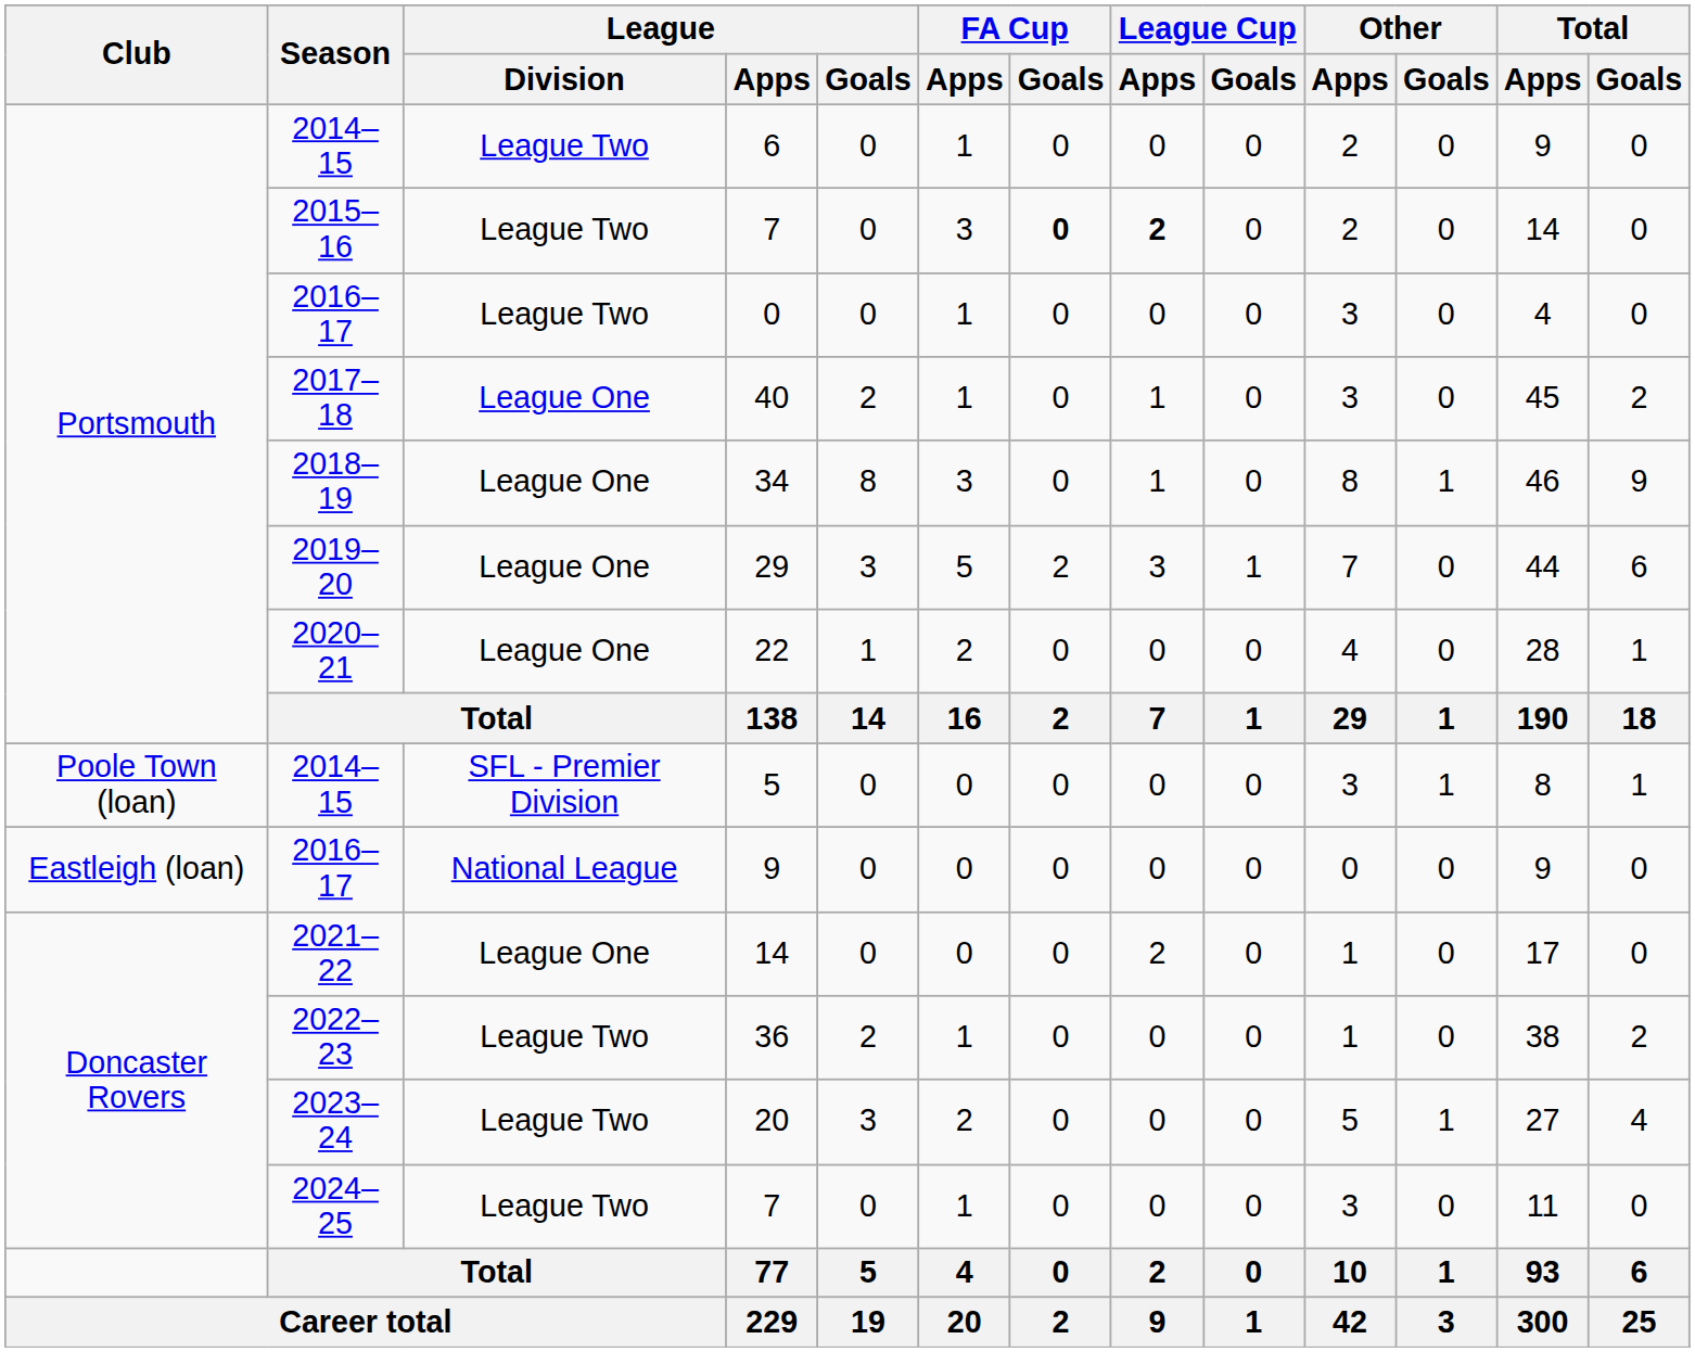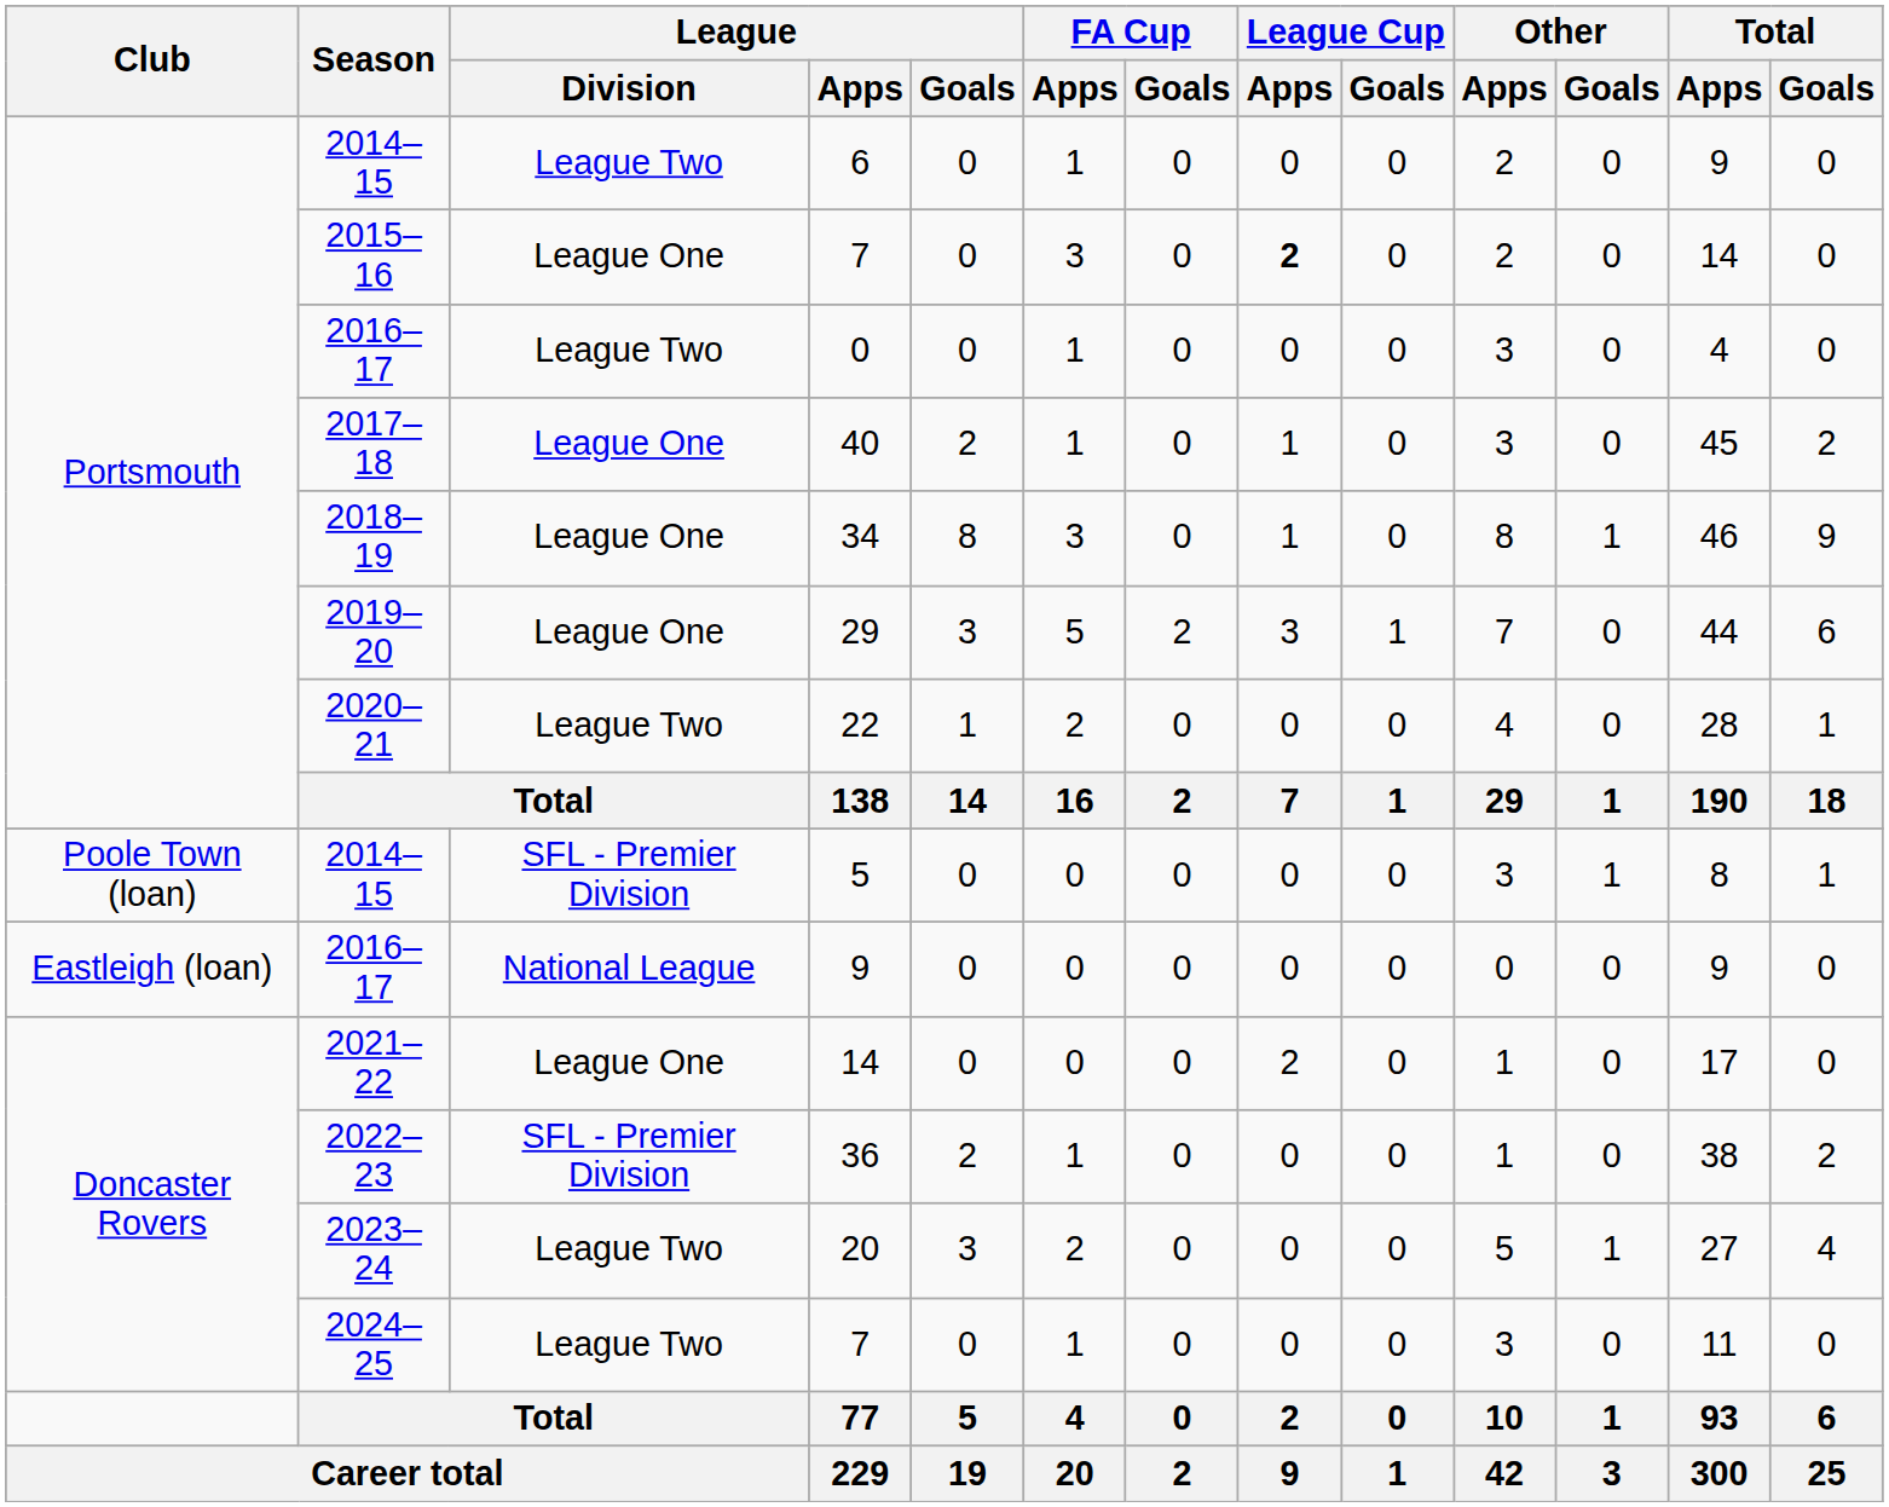 <table class="wikitable" style="text-align: center;">
 <tr>
 <th rowspan="2">Club</th>
 <th rowspan="2">Season</th>
 <th colspan="3">League</th>
 <th colspan="2"><a href='#'>FA Cup</a></th>
 <th colspan="2"><a href='#'>League Cup</a></th>
 <th colspan="2">Other</th>
 <th colspan="2">Total</th>
 </tr>
 <tr>
 <th>Division</th>
 <th>Apps</th>
 <th>Goals</th>
 <th>Apps</th>
 <th>Goals</th>
 <th>Apps</th>
 <th>Goals</th>
 <th>Apps</th>
 <th>Goals</th>
 <th>Apps</th>
 <th>Goals</th>
 </tr>
 <tr>
 <td rowspan="8" valign="center"><a href='#'>Portsmouth</a></td>
 <td><a href='#'>2014–15</a></td>
 <td><a href='#'>League Two</a></td>
 <td>6</td>
 <td>0</td>
 <td>1</td>
 <td>0</td>
 <td>0</td>
 <td>0</td>
 <td>2</td>
 <td>0</td>
 <td>9</td>
 <td>0</td>
 </tr>
 <tr>
 <td><a href='#'>2015–16</a></td>
-<td>League Two</td>
+<td>League One</td>
 <td>7</td>
 <td>0</td>
 <td>3</td>
-<td><strong>0</strong></td>
+<td>0</td>
 <td><strong>2</strong></td>
 <td>0</td>
 <td>2</td>
 <td>0</td>
 <td>14</td>
 <td>0</td>
 </tr>
 <tr>
 <td><a href='#'>2016–17</a></td>
 <td>League Two</td>
 <td>0</td>
 <td>0</td>
 <td>1</td>
 <td>0</td>
 <td>0</td>
 <td>0</td>
 <td>3</td>
 <td>0</td>
 <td>4</td>
 <td>0</td>
 </tr>
 <tr>
 <td><a href='#'>2017–18</a></td>
 <td><a href='#'>League One</a></td>
 <td>40</td>
 <td>2</td>
 <td>1</td>
 <td>0</td>
 <td>1</td>
 <td>0</td>
 <td>3</td>
 <td>0</td>
 <td>45</td>
 <td>2</td>
 </tr>
 <tr>
 <td><a href='#'>2018–19</a></td>
 <td>League One</td>
 <td>34</td>
 <td>8</td>
 <td>3</td>
 <td>0</td>
 <td>1</td>
 <td>0</td>
 <td>8</td>
 <td>1</td>
 <td>46</td>
 <td>9</td>
 </tr>
 <tr>
 <td><a href='#'>2019–20</a></td>
 <td>League One</td>
 <td>29</td>
 <td>3</td>
 <td>5</td>
 <td>2</td>
 <td>3</td>
 <td>1</td>
 <td>7</td>
 <td>0</td>
 <td>44</td>
 <td>6</td>
 </tr>
 <tr>
 <td><a href='#'>2020–21</a></td>
-<td>League One</td>
+<td>League Two</td>
 <td>22</td>
 <td>1</td>
 <td>2</td>
 <td>0</td>
 <td>0</td>
 <td>0</td>
 <td>4</td>
 <td>0</td>
 <td>28</td>
 <td>1</td>
 </tr>
 <tr>
 <th colspan="2">Total</th>
 <th>138</th>
 <th>14</th>
 <th>16</th>
 <th>2</th>
 <th>7</th>
 <th>1</th>
 <th>29</th>
 <th>1</th>
 <th>190</th>
 <th>18</th>
 </tr>
 <tr>
 <td valign="center"><a href='#'>Poole Town</a> (loan)</td>
 <td><a href='#'>2014–15</a></td>
 <td><a href='#'>SFL - Premier Division</a></td>
 <td>5</td>
 <td>0</td>
 <td>0</td>
 <td>0</td>
 <td>0</td>
 <td>0</td>
 <td>3</td>
 <td>1</td>
 <td>8</td>
 <td>1</td>
 </tr>
 <tr>
 <td valign="center"><a href='#'>Eastleigh</a> (loan)</td>
 <td><a href='#'>2016–17</a></td>
 <td><a href='#'>National League</a></td>
 <td>9</td>
 <td>0</td>
 <td>0</td>
 <td>0</td>
 <td>0</td>
 <td>0</td>
 <td>0</td>
 <td>0</td>
 <td>9</td>
 <td>0</td>
 </tr>
 <tr>
 <td rowspan="4"><a href='#'>Doncaster Rovers</a></td>
 <td><a href='#'>2021–22</a></td>
 <td>League One</td>
 <td>14</td>
 <td>0</td>
 <td>0</td>
 <td>0</td>
 <td>2</td>
 <td>0</td>
 <td>1</td>
 <td>0</td>
 <td>17</td>
 <td>0</td>
 </tr>
 <tr>
 <td><a href='#'>2022–23</a></td>
-<td>League Two</td>
+<td><a href='#'>SFL - Premier Division</a></td>
 <td>36</td>
 <td>2</td>
 <td>1</td>
 <td>0</td>
 <td>0</td>
 <td>0</td>
 <td>1</td>
 <td>0</td>
 <td>38</td>
 <td>2</td>
 </tr>
 <tr>
 <td><a href='#'>2023–24</a></td>
 <td>League Two</td>
 <td>20</td>
 <td>3</td>
 <td>2</td>
 <td>0</td>
 <td>0</td>
 <td>0</td>
 <td>5</td>
 <td>1</td>
 <td>27</td>
 <td>4</td>
 </tr>
 <tr>
 <td><a href='#'>2024–25</a></td>
 <td>League Two</td>
 <td>7</td>
 <td>0</td>
 <td>1</td>
 <td>0</td>
 <td>0</td>
 <td>0</td>
 <td>3</td>
 <td>0</td>
 <td>11</td>
 <td>0</td>
 </tr>
 <tr>
 <td></td>
 <th colspan="2">Total</th>
 <th>77</th>
 <th>5</th>
 <th>4</th>
 <th>0</th>
 <th>2</th>
 <th>0</th>
 <th>10</th>
 <th>1</th>
 <th>93</th>
 <th>6</th>
 </tr>
 <tr>
 <th colspan="3">Career total</th>
 <th>229</th>
 <th>19</th>
 <th>20</th>
 <th>2</th>
 <th>9</th>
 <th>1</th>
 <th>42</th>
 <th>3</th>
 <th>300</th>
 <th>25</th>
 </tr>
 </table>
